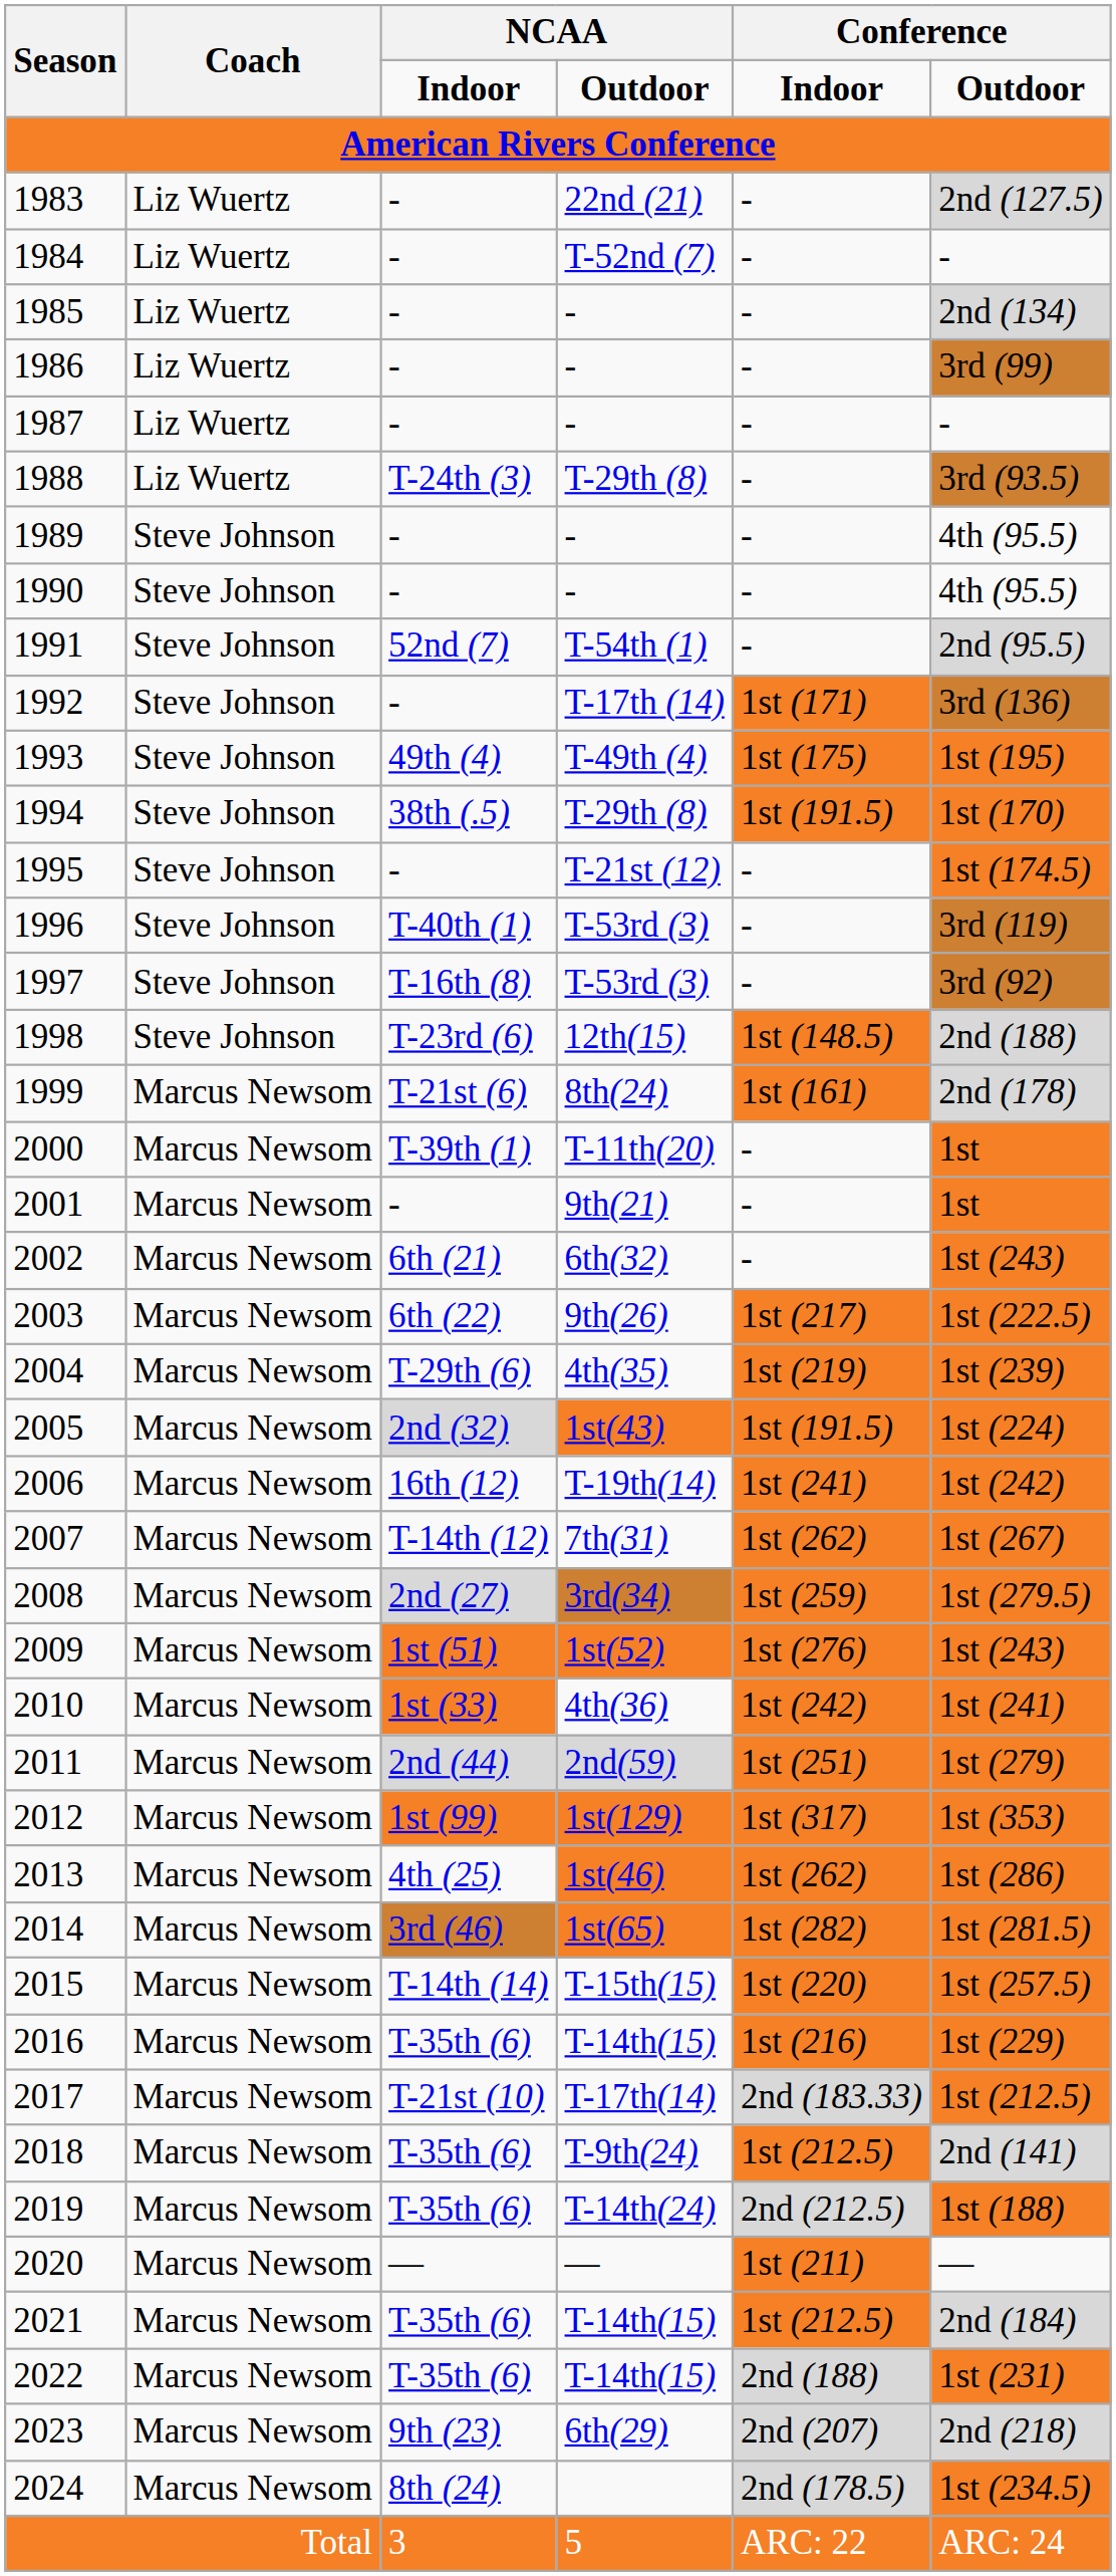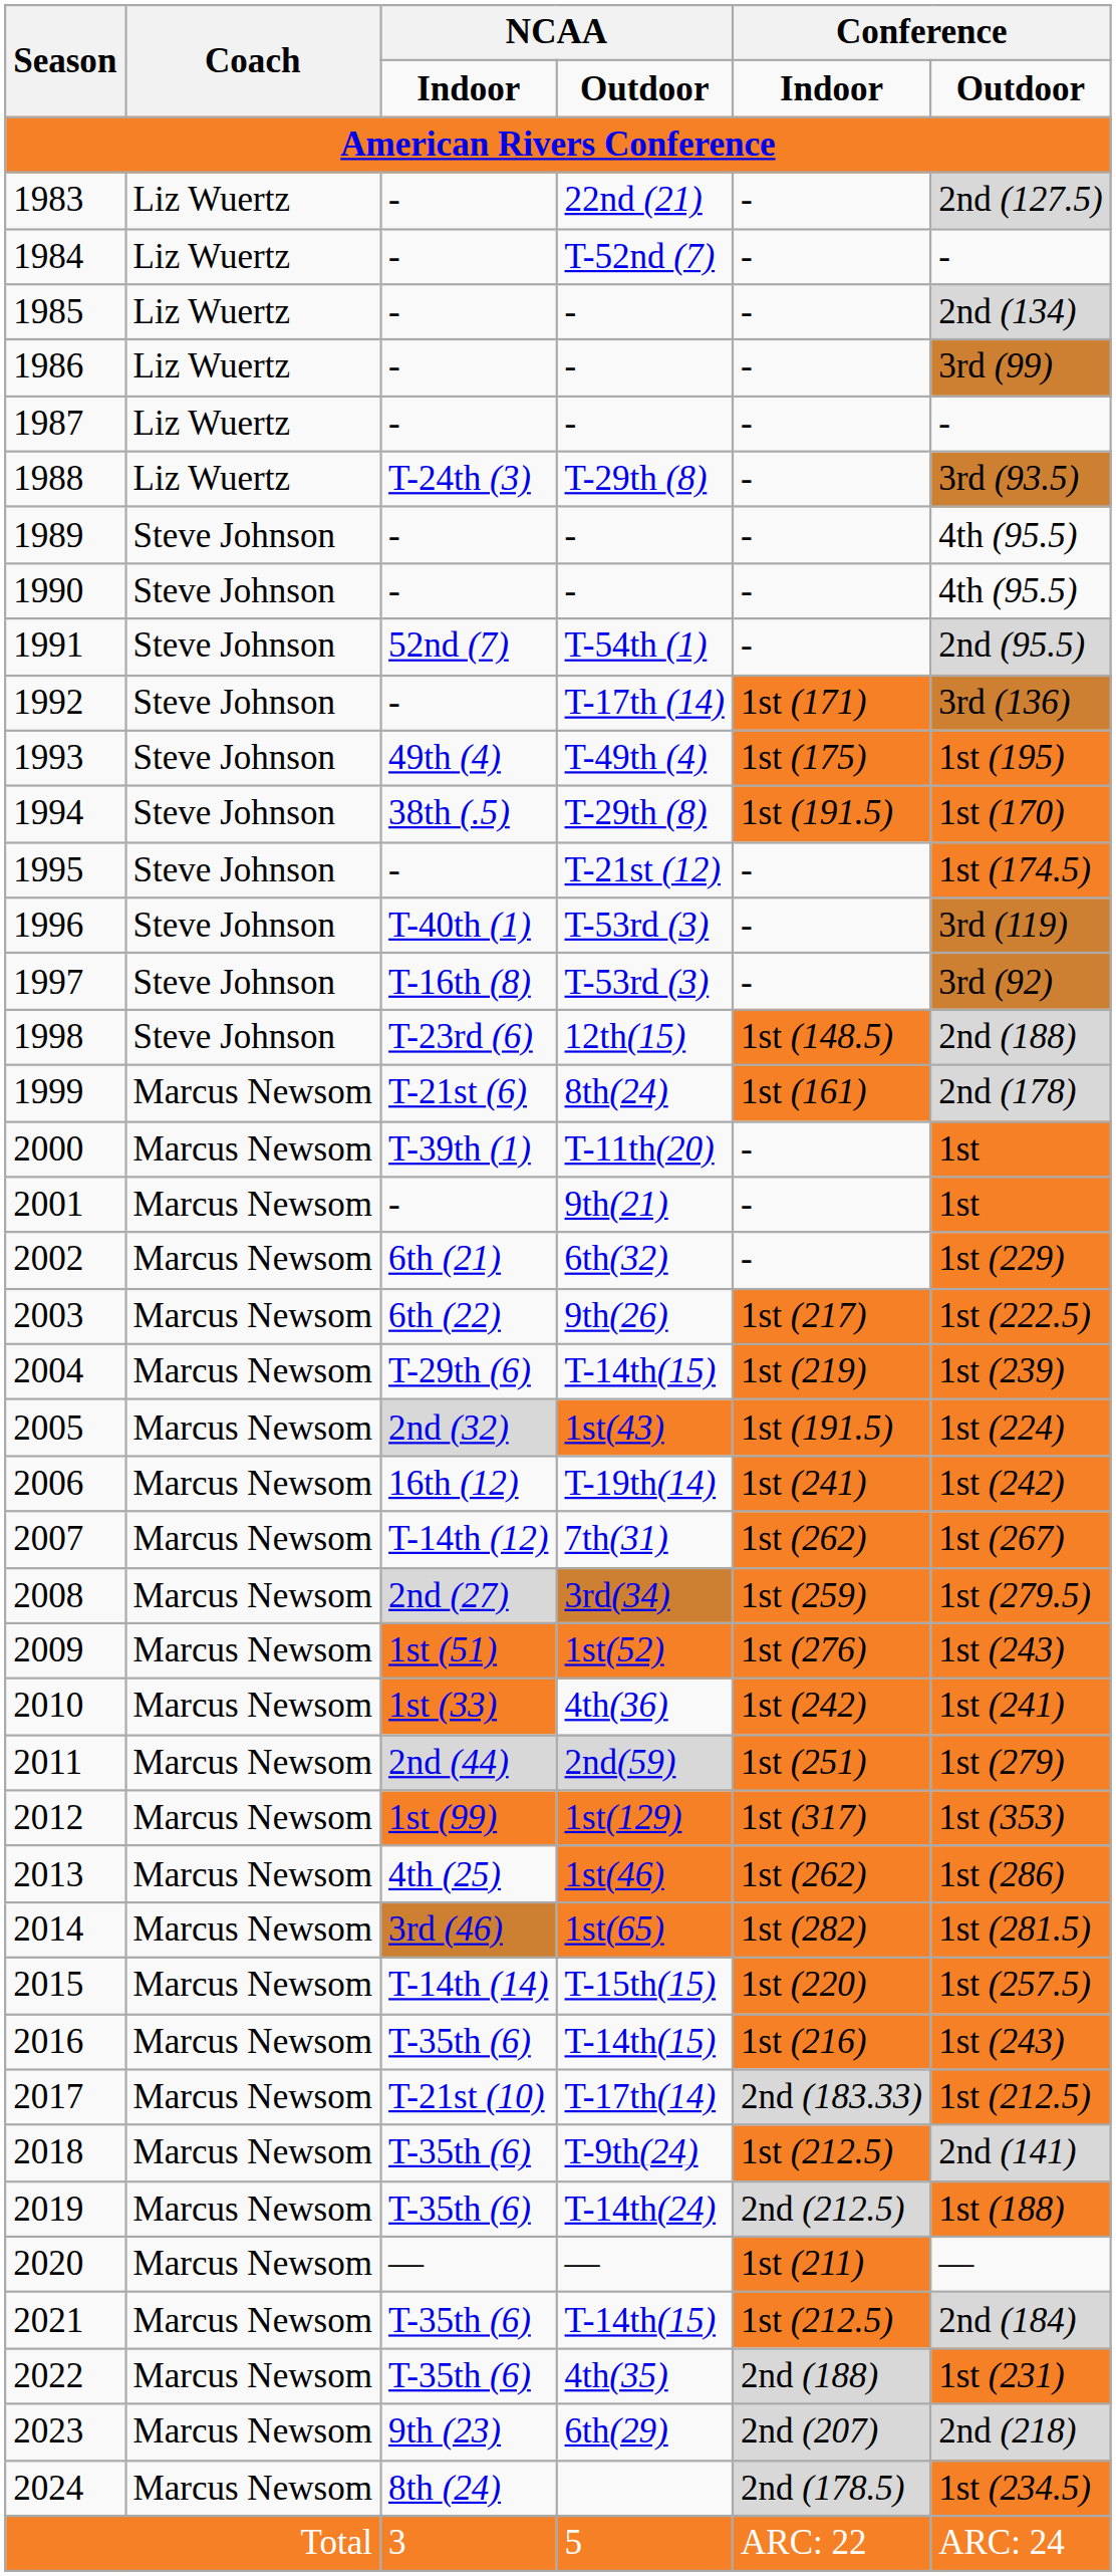 <table class="wikitable">
 <tr>
 <th rowspan="2">Season</th>
 <th rowspan="2">Coach</th>
 <th colspan="2">NCAA</th>
 <th colspan="2">Conference</th>
 </tr>
 <tr align="center">
 <td><strong>Indoor</strong></td>
 <td><strong>Outdoor</strong></td>
 <td><strong>Indoor</strong></td>
 <td><strong>Outdoor</strong></td>
 </tr>
 <tr style="background: #F58025;">
 <td colspan="6" style="text-align:center;"><strong><a href='#'>American Rivers Conference</a></strong></td>
 </tr>
 <tr>
 <td>1983</td>
 <td>Liz Wuertz</td>
 <td>-</td>
 <td><a href='#'>22nd <em>(21)</em></a></td>
 <td>-</td>
 <td bgcolor="D8D8D8">2nd <em>(127.5)</em></td>
 </tr>
 <tr>
 <td>1984</td>
 <td>Liz Wuertz</td>
 <td>-</td>
 <td><a href='#'>T-52nd <em>(7)</em></a></td>
 <td>-</td>
 <td>-</td>
 </tr>
 <tr>
 <td>1985</td>
 <td>Liz Wuertz</td>
 <td>-</td>
 <td>-</td>
 <td>-</td>
 <td bgcolor="D8D8D8">2nd <em>(134)</em></td>
 </tr>
 <tr>
 <td>1986</td>
 <td>Liz Wuertz</td>
 <td>-</td>
 <td>-</td>
 <td>-</td>
 <td bgcolor="CD7F32">3rd <em>(99)</em></td>
 </tr>
 <tr>
 <td>1987</td>
 <td>Liz Wuertz</td>
 <td>-</td>
 <td>-</td>
 <td>-</td>
 <td>-</td>
 </tr>
 <tr>
 <td>1988</td>
 <td>Liz Wuertz</td>
 <td><a href='#'>T-24th <em>(3)</em></a></td>
 <td><a href='#'>T-29th <em>(8)</em></a></td>
 <td>-</td>
 <td bgcolor="CD7F32">3rd <em>(93.5)</em></td>
 </tr>
 <tr>
 <td>1989</td>
 <td>Steve Johnson</td>
 <td>-</td>
 <td>-</td>
 <td>-</td>
 <td>4th <em>(95.5)</em></td>
 </tr>
 <tr>
 <td>1990</td>
 <td>Steve Johnson</td>
 <td>-</td>
 <td>-</td>
 <td>-</td>
 <td>4th <em>(95.5)</em></td>
 </tr>
 <tr>
 <td>1991</td>
 <td>Steve Johnson</td>
 <td><a href='#'>52nd <em>(7)</em></a></td>
 <td><a href='#'>T-54th <em>(1)</em></a></td>
 <td>-</td>
 <td bgcolor="D8D8D8">2nd <em>(95.5)</em></td>
 </tr>
 <tr>
 <td>1992</td>
 <td>Steve Johnson</td>
 <td>-</td>
 <td><a href='#'>T-17th <em>(14)</em></a></td>
 <td bgcolor="#F58025">1st <em>(171)</em></td>
 <td bgcolor="CD7F32">3rd <em>(136)</em></td>
 </tr>
 <tr>
 <td>1993</td>
 <td>Steve Johnson</td>
 <td><a href='#'>49th <em>(4)</em></a></td>
 <td><a href='#'>T-49th <em>(4)</em></a></td>
 <td bgcolor="#F58025">1st <em>(175)</em></td>
 <td bgcolor="#F58025">1st <em>(195)</em></td>
 </tr>
 <tr>
 <td>1994</td>
 <td>Steve Johnson</td>
 <td><a href='#'>38th <em>(.5)</em></a></td>
 <td><a href='#'>T-29th <em>(8)</em></a></td>
 <td bgcolor="#F58025">1st <em>(191.5)</em></td>
 <td bgcolor="#F58025">1st <em>(170)</em></td>
 </tr>
 <tr>
 <td>1995</td>
 <td>Steve Johnson</td>
 <td>-</td>
 <td><a href='#'>T-21st <em>(12)</em></a></td>
 <td>-</td>
 <td bgcolor="#F58025">1st <em>(174.5)</em></td>
 </tr>
 <tr>
 <td>1996</td>
 <td>Steve Johnson</td>
 <td><a href='#'>T-40th <em>(1)</em></a></td>
 <td><a href='#'>T-53rd <em>(3)</em></a></td>
 <td>-</td>
 <td bgcolor="CD7F32">3rd <em>(119)</em></td>
 </tr>
 <tr>
 <td>1997</td>
 <td>Steve Johnson</td>
 <td><a href='#'>T-16th <em>(8)</em></a></td>
 <td><a href='#'>T-53rd <em>(3)</em></a></td>
 <td>-</td>
 <td bgcolor="CD7F32">3rd <em>(92)</em></td>
 </tr>
 <tr>
 <td>1998</td>
 <td>Steve Johnson</td>
 <td><a href='#'>T-23rd <em>(6)</em></a></td>
 <td><a href='#'>12th<em>(15)</em></a></td>
 <td bgcolor="#F58025">1st <em>(148.5)</em></td>
 <td bgcolor="D8D8D8">2nd <em>(188)</em></td>
 </tr>
 <tr>
 <td>1999</td>
 <td>Marcus Newsom</td>
 <td><a href='#'>T-21st <em>(6)</em></a></td>
 <td><a href='#'>8th<em>(24)</em></a></td>
 <td bgcolor="#F58025">1st <em>(161)</em></td>
 <td bgcolor="D8D8D8">2nd <em>(178)</em></td>
 </tr>
 <tr>
 <td>2000</td>
 <td>Marcus Newsom</td>
 <td><a href='#'>T-39th <em>(1)</em></a></td>
 <td><a href='#'>T-11th<em>(20)</em></a></td>
 <td>-</td>
 <td bgcolor="#F58025">1st</td>
 </tr>
 <tr>
 <td>2001</td>
 <td>Marcus Newsom</td>
 <td>-</td>
 <td><a href='#'>9th<em>(21)</em></a></td>
 <td>-</td>
 <td bgcolor="#F58025">1st</td>
 </tr>
 <tr>
 <td>2002</td>
 <td>Marcus Newsom</td>
 <td><a href='#'>6th <em>(21)</em></a></td>
 <td><a href='#'>6th<em>(32)</em></a></td>
 <td>-</td>
-<td bgcolor="#F58025">1st <em>(243)</em></td>
+<td bgcolor="#F58025">1st <em>(229)</em></td>
 </tr>
 <tr>
 <td>2003</td>
 <td>Marcus Newsom</td>
 <td><a href='#'>6th <em>(22)</em></a></td>
 <td><a href='#'>9th<em>(26)</em></a></td>
 <td bgcolor="#F58025">1st <em>(217)</em></td>
 <td bgcolor="#F58025">1st <em>(222.5)</em></td>
 </tr>
 <tr>
 <td>2004</td>
 <td>Marcus Newsom</td>
 <td><a href='#'>T-29th <em>(6)</em></a></td>
-<td><a href='#'>4th<em>(35)</em></a></td>
+<td><a href='#'>T-14th<em>(15)</em></a></td>
 <td bgcolor="#F58025">1st <em>(219)</em></td>
 <td bgcolor="#F58025">1st <em>(239)</em></td>
 </tr>
 <tr>
 <td>2005</td>
 <td>Marcus Newsom</td>
 <td bgcolor="D8D8D8"><a href='#'>2nd <em>(32)</em></a></td>
 <td bgcolor="#F58025"><a href='#'>1st<em>(43)</em></a></td>
 <td bgcolor="#F58025">1st <em>(191.5)</em></td>
 <td bgcolor="#F58025">1st <em>(224)</em></td>
 </tr>
 <tr>
 <td>2006</td>
 <td>Marcus Newsom</td>
 <td><a href='#'>16th <em>(12)</em></a></td>
 <td><a href='#'>T-19th<em>(14)</em></a></td>
 <td bgcolor="#F58025">1st <em>(241)</em></td>
 <td bgcolor="#F58025">1st <em>(242)</em></td>
 </tr>
 <tr>
 <td>2007</td>
 <td>Marcus Newsom</td>
 <td><a href='#'>T-14th <em>(12)</em></a></td>
 <td><a href='#'>7th<em>(31)</em></a></td>
 <td bgcolor="#F58025">1st <em>(262)</em></td>
 <td bgcolor="#F58025">1st <em>(267)</em></td>
 </tr>
 <tr>
 <td>2008</td>
 <td>Marcus Newsom</td>
 <td bgcolor="D8D8D8"><a href='#'>2nd <em>(27)</em></a></td>
 <td bgcolor="CD7F32"><a href='#'>3rd<em>(34)</em></a></td>
 <td bgcolor="#F58025">1st <em>(259)</em></td>
 <td bgcolor="#F58025">1st <em>(279.5)</em></td>
 </tr>
 <tr>
 <td>2009</td>
 <td>Marcus Newsom</td>
 <td bgcolor="#F58025"><a href='#'>1st <em>(51)</em></a></td>
 <td bgcolor="#F58025"><a href='#'>1st<em>(52)</em></a></td>
 <td bgcolor="#F58025">1st <em>(276)</em></td>
 <td bgcolor="#F58025">1st <em>(243)</em></td>
 </tr>
 <tr>
 <td>2010</td>
 <td>Marcus Newsom</td>
 <td bgcolor="#F58025"><a href='#'>1st <em>(33)</em></a></td>
 <td><a href='#'>4th<em>(36)</em></a></td>
 <td bgcolor="#F58025">1st <em>(242)</em></td>
 <td bgcolor="#F58025">1st <em>(241)</em></td>
 </tr>
 <tr>
 <td>2011</td>
 <td>Marcus Newsom</td>
 <td bgcolor="D8D8D8"><a href='#'>2nd <em>(44)</em></a></td>
 <td bgcolor="D8D8D8"><a href='#'>2nd<em>(59)</em></a></td>
 <td bgcolor="#F58025">1st <em>(251)</em></td>
 <td bgcolor="#F58025">1st <em>(279)</em></td>
 </tr>
 <tr>
 <td>2012</td>
 <td>Marcus Newsom</td>
 <td bgcolor="#F58025"><a href='#'>1st <em>(99)</em></a></td>
 <td bgcolor="#F58025"><a href='#'>1st<em>(129)</em></a></td>
 <td bgcolor="#F58025">1st <em>(317)</em></td>
 <td bgcolor="#F58025">1st <em>(353)</em></td>
 </tr>
 <tr>
 <td>2013</td>
 <td>Marcus Newsom</td>
 <td><a href='#'>4th <em>(25)</em></a></td>
 <td bgcolor="#F58025"><a href='#'>1st<em>(46)</em></a></td>
 <td bgcolor="#F58025">1st <em>(262)</em></td>
 <td bgcolor="#F58025">1st <em>(286)</em></td>
 </tr>
 <tr>
 <td>2014</td>
 <td>Marcus Newsom</td>
 <td bgcolor="CD7F32"><a href='#'>3rd <em>(46)</em></a></td>
 <td bgcolor="#F58025"><a href='#'>1st<em>(65)</em></a></td>
 <td bgcolor="#F58025">1st <em>(282)</em></td>
 <td bgcolor="#F58025">1st <em>(281.5)</em></td>
 </tr>
 <tr>
 <td>2015</td>
 <td>Marcus Newsom</td>
 <td><a href='#'>T-14th <em>(14)</em></a></td>
 <td><a href='#'>T-15th<em>(15)</em></a></td>
 <td bgcolor="#F58025">1st <em>(220)</em></td>
 <td bgcolor="#F58025">1st <em>(257.5)</em></td>
 </tr>
 <tr>
 <td>2016</td>
 <td>Marcus Newsom</td>
 <td><a href='#'>T-35th <em>(6)</em></a></td>
 <td><a href='#'>T-14th<em>(15)</em></a></td>
 <td bgcolor="#F58025">1st <em>(216)</em></td>
-<td bgcolor="#F58025">1st <em>(229)</em></td>
+<td bgcolor="#F58025">1st <em>(243)</em></td>
 </tr>
 <tr>
 <td>2017</td>
 <td>Marcus Newsom</td>
 <td><a href='#'>T-21st <em>(10)</em></a></td>
 <td><a href='#'>T-17th<em>(14)</em></a></td>
 <td bgcolor="D8D8D8">2nd <em>(183.33)</em></td>
 <td bgcolor="#F58025">1st <em>(212.5)</em></td>
 </tr>
 <tr>
 <td>2018</td>
 <td>Marcus Newsom</td>
 <td><a href='#'>T-35th <em>(6)</em></a></td>
 <td><a href='#'>T-9th<em>(24)</em></a></td>
 <td bgcolor="#F58025">1st <em>(212.5)</em></td>
 <td bgcolor="D8D8D8">2nd <em>(141)</em></td>
 </tr>
 <tr>
 <td>2019</td>
 <td>Marcus Newsom</td>
 <td><a href='#'>T-35th <em>(6)</em></a></td>
 <td><a href='#'>T-14th<em>(24)</em></a></td>
 <td bgcolor="D8D8D8">2nd <em>(212.5)</em></td>
 <td bgcolor="#F58025">1st <em>(188)</em></td>
 </tr>
 <tr>
 <td>2020</td>
 <td>Marcus Newsom</td>
 <td>—</td>
 <td>—</td>
 <td bgcolor="#F58025">1st <em>(211)</em></td>
 <td>—</td>
 </tr>
 <tr>
 <td>2021</td>
 <td>Marcus Newsom</td>
 <td><a href='#'>T-35th <em>(6)</em></a></td>
 <td><a href='#'>T-14th<em>(15)</em></a></td>
 <td bgcolor="#F58025">1st <em>(212.5)</em></td>
 <td bgcolor="D8D8D8">2nd <em>(184)</em></td>
 </tr>
 <tr>
 <td>2022</td>
 <td>Marcus Newsom</td>
 <td><a href='#'>T-35th <em>(6)</em></a></td>
-<td><a href='#'>T-14th<em>(15)</em></a></td>
+<td><a href='#'>4th<em>(35)</em></a></td>
 <td bgcolor="D8D8D8">2nd <em>(188)</em></td>
 <td bgcolor="#F58025">1st <em>(231)</em></td>
 </tr>
 <tr>
 <td>2023</td>
 <td>Marcus Newsom</td>
 <td><a href='#'>9th <em>(23)</em></a></td>
 <td><a href='#'>6th<em>(29)</em></a></td>
 <td bgcolor="D8D8D8">2nd <em>(207)</em></td>
 <td bgcolor="D8D8D8">2nd <em>(218)</em></td>
 </tr>
 <tr>
 <td>2024</td>
 <td>Marcus Newsom</td>
 <td><a href='#'>8th <em>(24)</em></a></td>
 <td></td>
 <td bgcolor="D8D8D8">2nd <em>(178.5)</em></td>
 <td bgcolor="#F58025">1st <em>(234.5)</em></td>
 </tr>
 <tr>
 </tr>
 <tr style= "background: #F58025; color:white">
 <td colspan="2" align="right">Total</td>
 <td>3</td>
 <td>5</td>
 <td>ARC: 22</td>
 <td>ARC: 24</td>
 </tr>
 </table>
